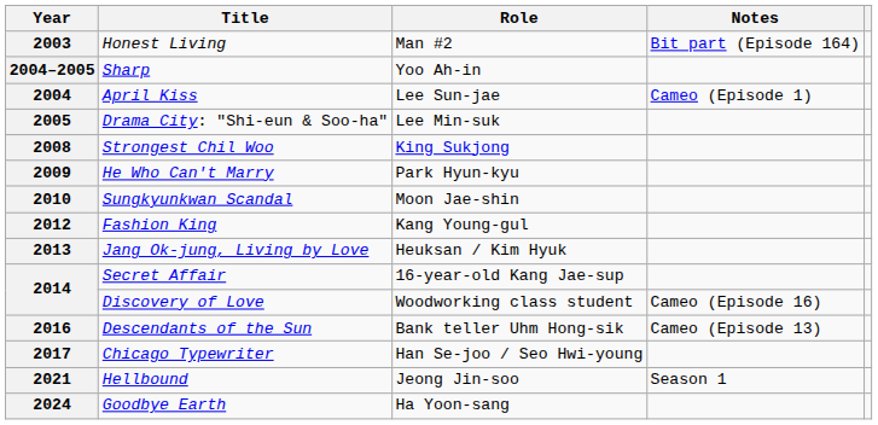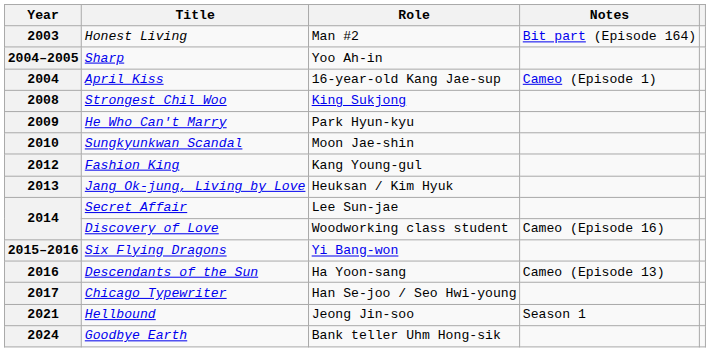 <table class="wikitable plainrowheaders sortable">
 <tr>
 <th scope="col">Year</th>
 <th scope="col">Title</th>
 <th scope="col">Role</th>
 <th scope="col" class="unsortable">Notes</th>
 <th scope="col" class="unsortable"></th>
 </tr>
 <tr>
 <th scope="row">2003</th>
 <td><em>Honest Living</em></td>
 <td>Man #2</td>
 <td><a href='#'>Bit part</a> (Episode 164)</td>
 <td style="text-align:center"></td>
 </tr>
 <tr>
 <th scope="row">2004–2005</th>
 <td><em><a href='#'>Sharp</a></em></td>
 <td>Yoo Ah-in</td>
 <td></td>
 <td style="text-align:center"></td>
 </tr>
 <tr>
 <th scope="row">2004</th>
 <td><em><a href='#'>April Kiss</a></em></td>
-<td>Lee Sun-jae</td>
+<td>16-year-old Kang Jae-sup</td>
 <td><a href='#'>Cameo</a> (Episode 1)</td>
-<td style="text-align:center"></td>
-</tr>
-<tr>
-<th scope="row">2005</th>
-<td><em><a href='#'>Drama City</a></em>: "Shi-eun & Soo-ha"</td>
-<td>Lee Min-suk</td>
-<td></td>
 <td style="text-align:center"></td>
 </tr>
 <tr>
 <th scope="row">2008</th>
 <td><em><a href='#'>Strongest Chil Woo</a></em></td>
 <td><a href='#'>King Sukjong</a></td>
 <td></td>
 <td style="text-align:center"></td>
 </tr>
 <tr>
 <th scope="row">2009</th>
 <td><em><a href='#'>He Who Can't Marry</a></em></td>
 <td>Park Hyun-kyu</td>
 <td></td>
 <td style="text-align:center"></td>
 </tr>
 <tr>
 <th scope="row">2010</th>
 <td><em><a href='#'>Sungkyunkwan Scandal</a></em></td>
 <td>Moon Jae-shin</td>
 <td></td>
 <td style="text-align:center"></td>
 </tr>
 <tr>
 <th scope="row">2012</th>
 <td><em><a href='#'>Fashion King</a></em></td>
 <td>Kang Young-gul</td>
 <td></td>
 <td style="text-align:center"></td>
 </tr>
 <tr>
 <th scope="row">2013</th>
 <td><em><a href='#'>Jang Ok-jung, Living by Love</a></em></td>
 <td>Heuksan / Kim Hyuk</td>
 <td></td>
 <td style="text-align:center"></td>
 </tr>
 <tr>
 <th scope="row" rowspan="2">2014</th>
 <td><em><a href='#'>Secret Affair</a></em></td>
-<td>16-year-old Kang Jae-sup</td>
+<td>Lee Sun-jae</td>
 <td></td>
 <td style="text-align:center"></td>
 </tr>
 <tr>
 <td><em><a href='#'>Discovery of Love</a></em></td>
 <td>Woodworking class student</td>
 <td>Cameo (Episode 16)</td>
 <td style="text-align:center"></td>
 </tr>
 <tr>
+<th scope="row">2015–2016</th>
+<td><em><a href='#'>Six Flying Dragons</a></em></td>
+<td><a href='#'>Yi Bang-won</a></td>
+<td></td>
+<td style="text-align:center"></td>
+</tr>
+<tr>
 <th scope="row">2016</th>
 <td><em><a href='#'>Descendants of the Sun</a></em></td>
-<td>Bank teller Uhm Hong-sik</td>
+<td>Ha Yoon-sang</td>
 <td>Cameo (Episode 13)</td>
 <td style="text-align:center"></td>
 </tr>
 <tr>
 <th scope="row">2017</th>
 <td><em><a href='#'>Chicago Typewriter</a></em></td>
 <td>Han Se-joo / Seo Hwi-young</td>
 <td></td>
 <td style="text-align:center"></td>
 </tr>
 <tr>
 <th scope="row">2021</th>
 <td><em><a href='#'>Hellbound</a></em></td>
 <td>Jeong Jin-soo</td>
 <td>Season 1</td>
 <td style="text-align:center"></td>
 </tr>
 <tr>
 <th scope="row">2024</th>
 <td><em><a href='#'>Goodbye Earth</a></em></td>
-<td>Ha Yoon-sang</td>
+<td>Bank teller Uhm Hong-sik</td>
 <td></td>
 <td style="text-align:center"></td>
 </tr>
 </table>
